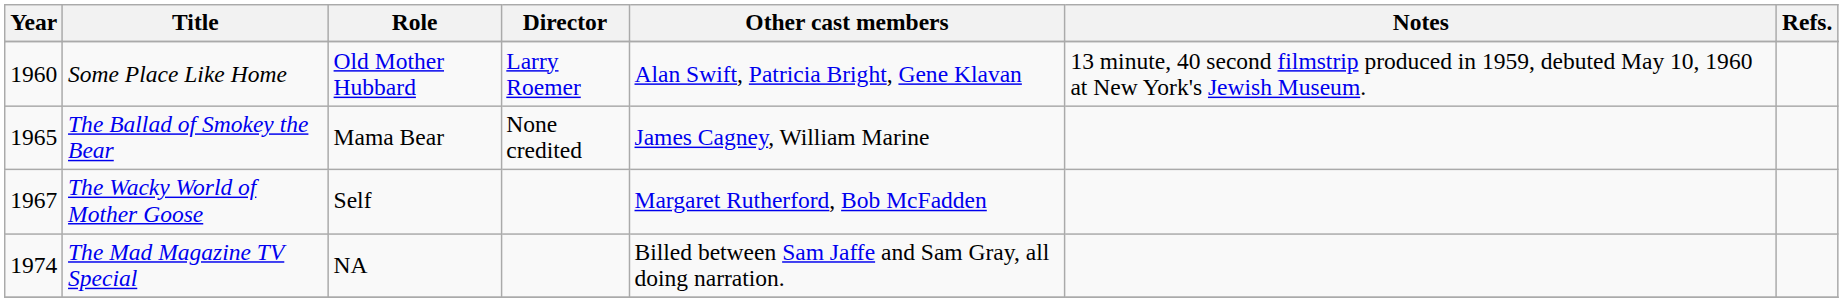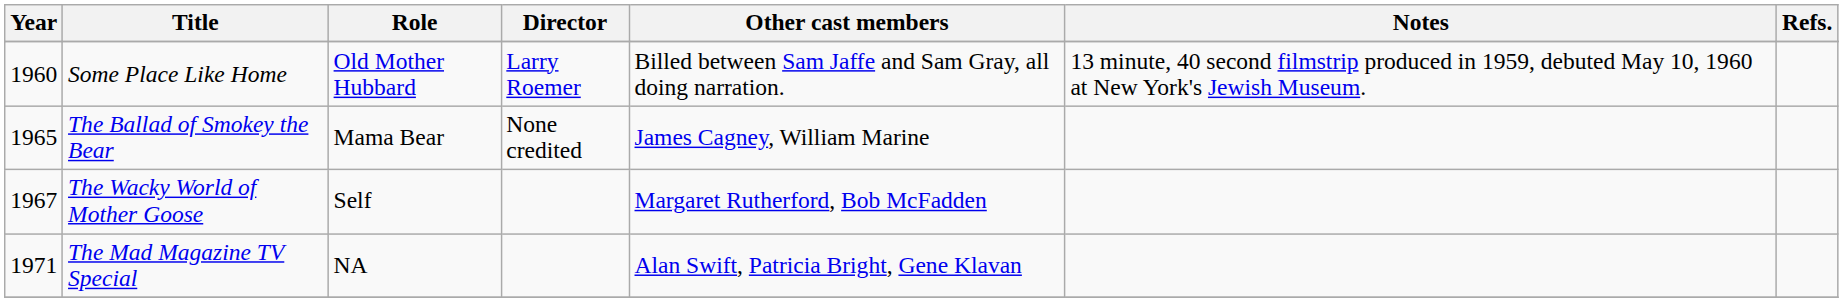 <table class="wikitable sortable">
 <tr>
 <th scope="col">Year</th>
 <th scope="col">Title</th>
 <th scope="col" class="unsortable">Role</th>
 <th scope="col">Director</th>
 <th scope="col" class="unsortable">Other cast members</th>
 <th scope="col">Notes</th>
 <th scope="col" class="unsortable">Refs.</th>
 </tr>
 <tr>
 </tr>
 <tr>
 <td scope="row">1960</td>
 <td><em>Some Place Like Home</em></td>
 <td><a href='#'>Old Mother Hubbard</a></td>
 <td><a href='#'>Larry Roemer</a></td>
-<td><a href='#'>Alan Swift</a>, <a href='#'>Patricia Bright</a>, <a href='#'>Gene Klavan</a></td>
+<td>Billed between <a href='#'>Sam Jaffe</a> and Sam Gray, all doing narration.</td>
 <td>13 minute, 40 second <a href='#'>filmstrip</a> produced in 1959, debuted May 10, 1960 at New York's <a href='#'>Jewish Museum</a>.</td>
 <td></td>
 </tr>
 <tr>
 <td scope="row">1965</td>
 <td><em><a href='#'>The Ballad of Smokey the Bear</a></em></td>
 <td>Mama Bear</td>
 <td>None credited</td>
 <td><a href='#'>James Cagney</a>, William Marine</td>
 <td></td>
 <td></td>
 </tr>
 <tr>
 <td scope="row">1967</td>
 <td><em><a href='#'>The Wacky World of Mother Goose</a></em></td>
 <td>Self</td>
 <td></td>
 <td><a href='#'>Margaret Rutherford</a>, <a href='#'>Bob McFadden</a></td>
 <td></td>
 <td></td>
 </tr>
 <tr>
-<td scope="row">1974</td>
+<td scope="row">1971</td>
 <td><em><a href='#'>The Mad Magazine TV Special</a></em></td>
 <td>NA</td>
 <td></td>
-<td>Billed between <a href='#'>Sam Jaffe</a> and Sam Gray, all doing narration.</td>
+<td><a href='#'>Alan Swift</a>, <a href='#'>Patricia Bright</a>, <a href='#'>Gene Klavan</a></td>
 <td></td>
 <td></td>
 </tr>
 <tr>
 </tr>
 </table>
